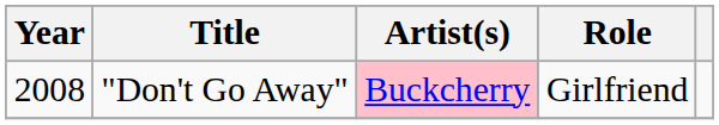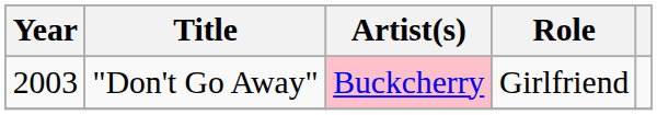 <table class="wikitable sortable">
 <tr>
 <th>Year</th>
 <th>Title</th>
 <th>Artist(s)</th>
 <th>Role</th>
 <th scope="col" class="unsortable"></th>
 </tr>
 <tr>
-<td>2008</td>
+<td>2003</td>
 <td>"Don't Go Away"</td>
 <td style="background: pink;"><a href='#'>Buckcherry</a></td>
 <td>Girlfriend</td>
 <td></td>
 </tr>
 <tr>
 </tr>
 </table>
